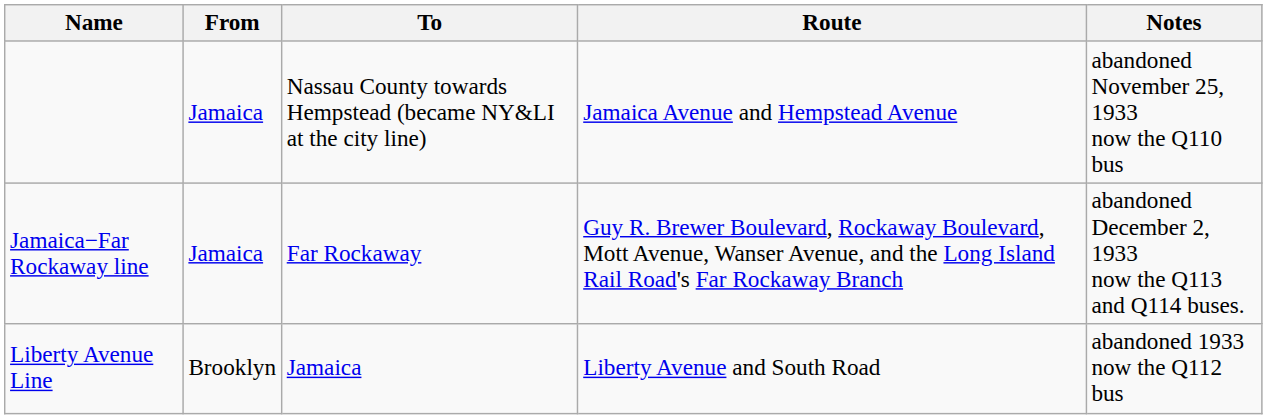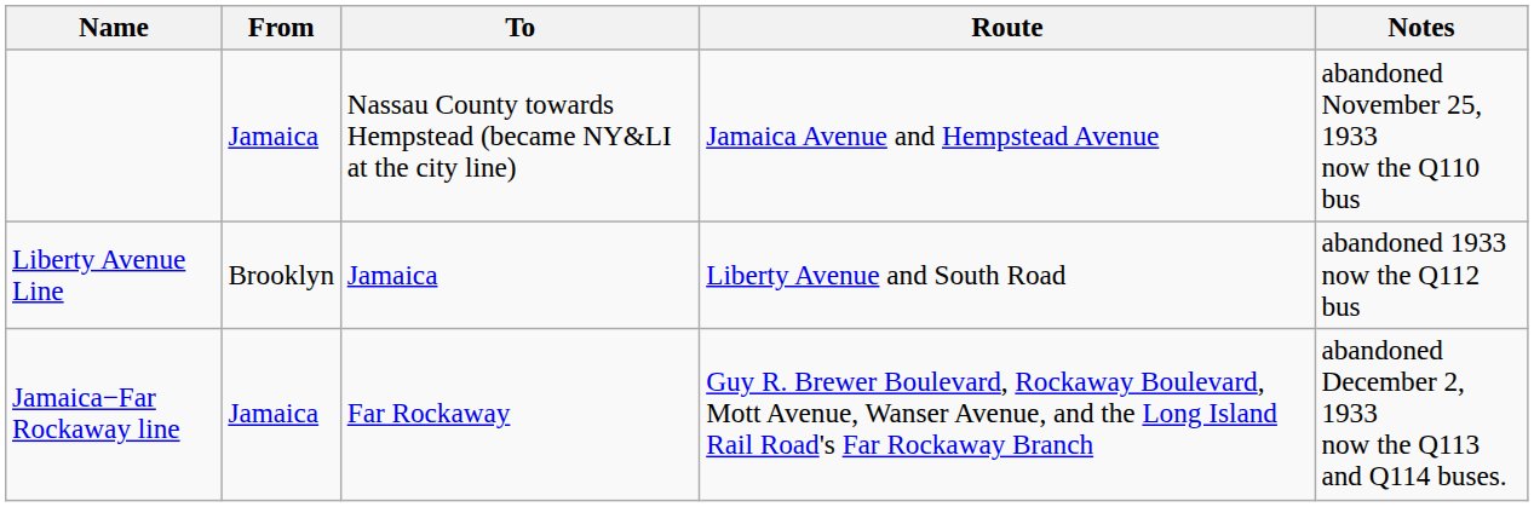 <table class=wikitable>
 <tr>
 <th>Name</th>
 <th>From</th>
 <th>To</th>
 <th>Route</th>
 <th>Notes</th>
 </tr>
 <tr>
 <td></td>
 <td><a href='#'>Jamaica</a></td>
 <td>Nassau County towards Hempstead (became NY&LI at the city line)</td>
 <td><a href='#'>Jamaica Avenue</a> and <a href='#'>Hempstead Avenue</a></td>
 <td>abandoned November 25, 1933<br>now the Q110 bus</td>
 </tr>
 <tr>
+<td><a href='#'>Liberty Avenue Line</a></td>
+<td>Brooklyn</td>
+<td><a href='#'>Jamaica</a></td>
+<td><a href='#'>Liberty Avenue</a> and South Road</td>
+<td>abandoned 1933<br>now the Q112 bus</td>
+</tr>
+<tr>
 <td><a href='#'>Jamaica−Far Rockaway line</a></td>
 <td><a href='#'>Jamaica</a></td>
 <td><a href='#'>Far Rockaway</a></td>
 <td><a href='#'>Guy R. Brewer Boulevard</a>, <a href='#'>Rockaway Boulevard</a>, Mott Avenue, Wanser Avenue, and the <a href='#'>Long Island Rail Road</a>'s <a href='#'>Far Rockaway Branch</a></td>
 <td>abandoned December 2, 1933<br>now the Q113 and Q114 buses.</td>
 </tr>
-<tr>
-<td><a href='#'>Liberty Avenue Line</a></td>
-<td>Brooklyn</td>
-<td><a href='#'>Jamaica</a></td>
-<td><a href='#'>Liberty Avenue</a> and South Road</td>
-<td>abandoned 1933<br>now the Q112 bus</td>
-</tr>
 </table>
